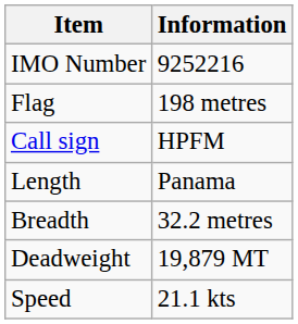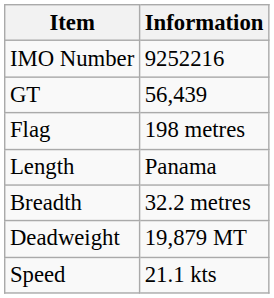 <table class="wikitable">
 <tr>
 <th>Item</th>
 <th>Information</th>
 </tr>
 <tr>
 <td>IMO Number</td>
 <td>9252216</td>
 </tr>
 <tr>
+<td>GT</td>
+<td>56,439</td>
+</tr>
+<tr>
 <td>Flag</td>
 <td>198 metres</td>
-</tr>
-<tr>
-<td><a href='#'>Call sign</a></td>
-<td>HPFM</td>
 </tr>
 <tr>
 <td>Length</td>
 <td>Panama</td>
 </tr>
 <tr>
 <td>Breadth</td>
 <td>32.2 metres</td>
 </tr>
 <tr>
 <td>Deadweight</td>
 <td>19,879 MT</td>
 </tr>
 <tr>
 <td>Speed</td>
 <td>21.1 kts</td>
 </tr>
 </table>
